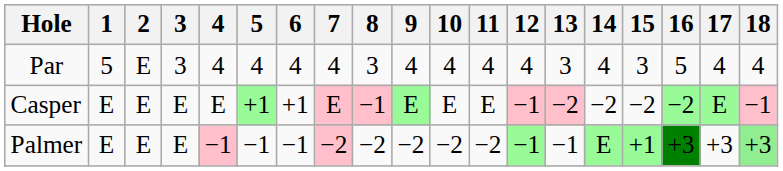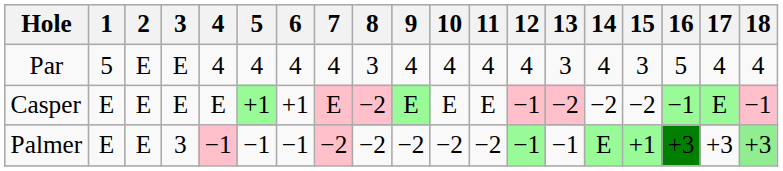 <table class="wikitable" style="text-align:center">
 <tr>
 <th>Hole</th>
 <th> 1 </th>
 <th> 2 </th>
 <th> 3 </th>
 <th> 4 </th>
 <th> 5 </th>
 <th> 6 </th>
 <th> 7 </th>
 <th> 8 </th>
 <th> 9 </th>
 <th>10</th>
 <th>11</th>
 <th>12</th>
 <th>13</th>
 <th>14</th>
 <th>15</th>
 <th>16</th>
 <th>17</th>
 <th>18</th>
 </tr>
 <tr>
 <td>Par</td>
 <td>5</td>
 <td>E</td>
-<td>3</td>
+<td>E</td>
 <td>4</td>
 <td>4</td>
 <td>4</td>
 <td>4</td>
 <td>3</td>
 <td>4</td>
 <td>4</td>
 <td>4</td>
 <td>4</td>
 <td>3</td>
 <td>4</td>
 <td>3</td>
 <td>5</td>
 <td>4</td>
 <td>4</td>
 </tr>
 <tr>
 <td align=left> Casper</td>
 <td>E</td>
 <td>E</td>
 <td>E</td>
 <td>E</td>
 <td style="background: PaleGreen;">+1</td>
 <td>+1</td>
 <td style="background: Pink;">E</td>
-<td style="background: Pink;">−1</td>
+<td style="background: Pink;">−2</td>
 <td style="background: PaleGreen;">E</td>
 <td>E</td>
 <td>E</td>
 <td style="background: Pink;">−1</td>
 <td style="background: Pink;">−2</td>
 <td>−2</td>
 <td>−2</td>
-<td style="background: PaleGreen;">−2</td>
+<td style="background: PaleGreen;">−1</td>
 <td style="background: PaleGreen;">E</td>
 <td style="background: Pink;">−1</td>
 </tr>
 <tr>
 <td align=left> Palmer</td>
 <td>E</td>
 <td>E</td>
-<td>E</td>
+<td>3</td>
 <td style="background: Pink;">−1</td>
 <td>−1</td>
 <td>−1</td>
 <td style="background: Pink;">−2</td>
 <td>−2</td>
 <td>−2</td>
 <td>−2</td>
 <td>−2</td>
 <td style="background: PaleGreen;">−1</td>
 <td>−1</td>
 <td style="background: PaleGreen;">E</td>
 <td style="background: PaleGreen;">+1</td>
 <td style="background: Green;">+3</td>
 <td>+3</td>
 <td style="background: lightgreen;">+3</td>
 </tr>
 </table>
